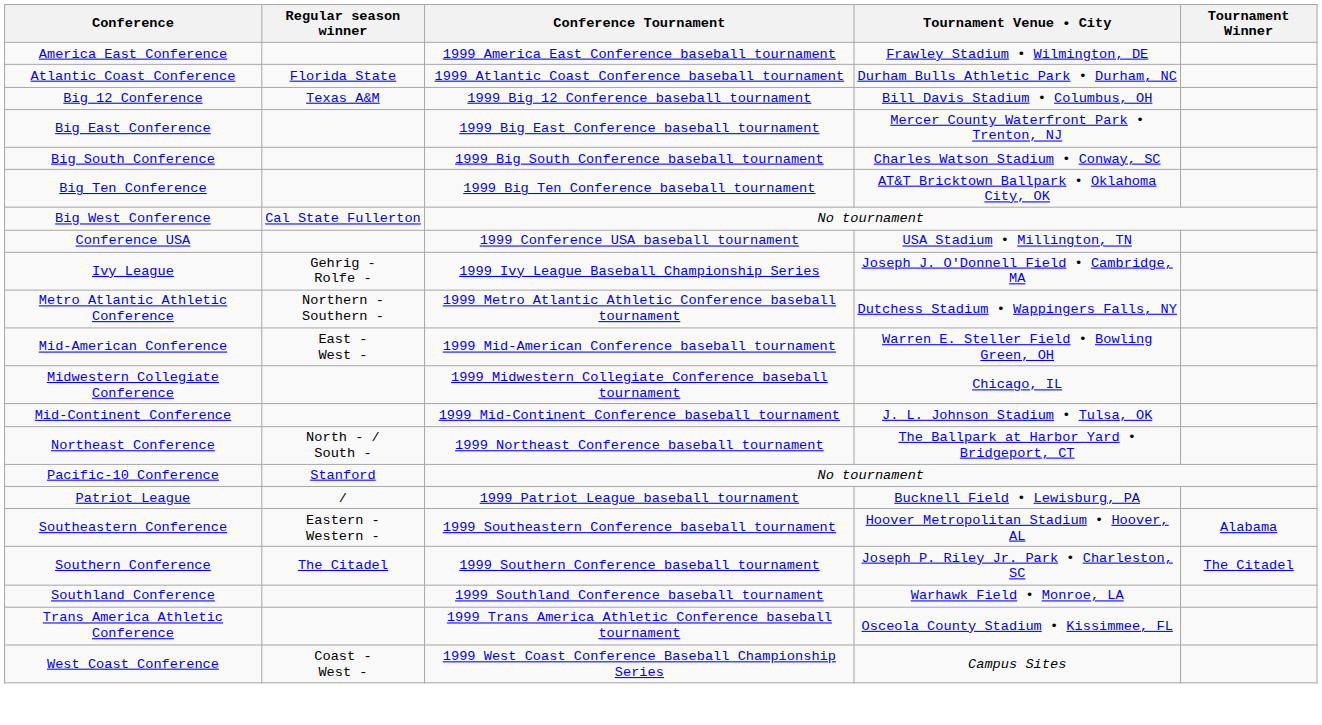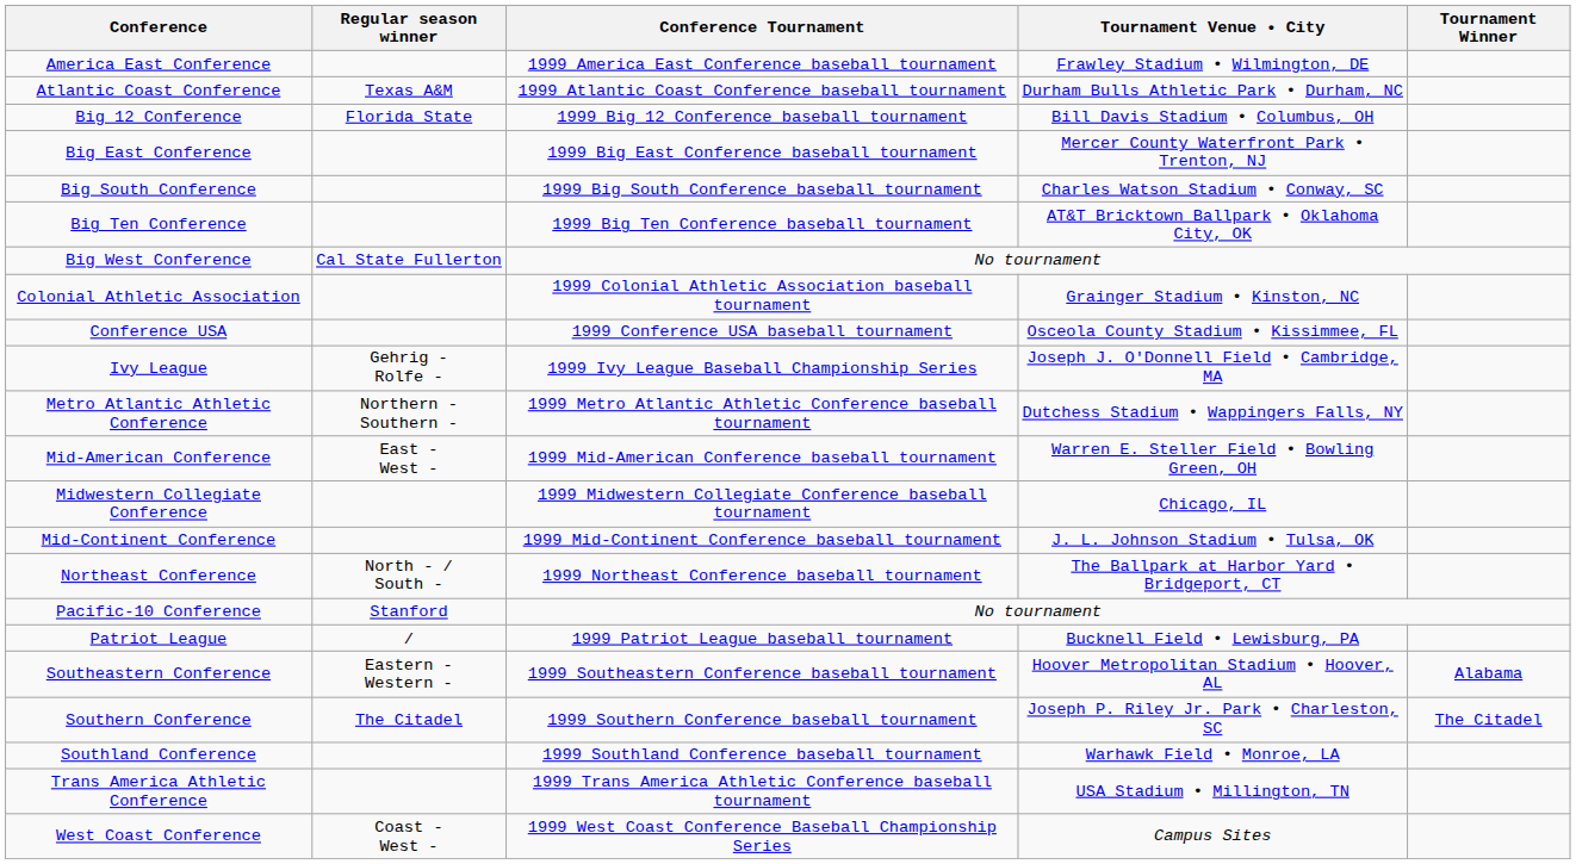 <table class="wikitable" style="text-align:center;">
 <tr>
 <th>Conference</th>
 <th>Regular season winner</th>
 <th>Conference Tournament</th>
 <th>Tournament Venue • City</th>
 <th>Tournament Winner</th>
 </tr>
 <tr>
 <td><a href='#'>America East Conference</a></td>
 <td></td>
 <td><a href='#'>1999 America East Conference baseball tournament</a></td>
 <td><a href='#'>Frawley Stadium</a> • <a href='#'>Wilmington, DE</a></td>
 <td></td>
 </tr>
 <tr>
 <td><a href='#'>Atlantic Coast Conference</a></td>
-<td><a href='#'>Florida State</a></td>
+<td><a href='#'>Texas A&M</a></td>
 <td><a href='#'>1999 Atlantic Coast Conference baseball tournament</a></td>
 <td><a href='#'>Durham Bulls Athletic Park</a> • <a href='#'>Durham, NC</a></td>
 <td></td>
 </tr>
 <tr>
 <td><a href='#'>Big 12 Conference</a></td>
-<td><a href='#'>Texas A&M</a></td>
+<td><a href='#'>Florida State</a></td>
 <td><a href='#'>1999 Big 12 Conference baseball tournament</a></td>
 <td><a href='#'>Bill Davis Stadium</a> • <a href='#'>Columbus, OH</a></td>
 <td></td>
 </tr>
 <tr>
 <td><a href='#'>Big East Conference</a></td>
 <td></td>
 <td><a href='#'>1999 Big East Conference baseball tournament</a></td>
 <td><a href='#'>Mercer County Waterfront Park</a> • <a href='#'>Trenton, NJ</a></td>
 <td></td>
 </tr>
 <tr>
 <td><a href='#'>Big South Conference</a></td>
 <td></td>
 <td><a href='#'>1999 Big South Conference baseball tournament</a></td>
 <td><a href='#'>Charles Watson Stadium</a> • <a href='#'>Conway, SC</a></td>
 <td></td>
 </tr>
 <tr>
 <td><a href='#'>Big Ten Conference</a></td>
 <td></td>
 <td><a href='#'>1999 Big Ten Conference baseball tournament</a></td>
 <td><a href='#'>AT&T Bricktown Ballpark</a> • <a href='#'>Oklahoma City, OK</a></td>
 <td></td>
 </tr>
 <tr>
 <td><a href='#'>Big West Conference</a></td>
 <td><a href='#'>Cal State Fullerton</a></td>
 <td colspan=3><em>No tournament</em></td>
 </tr>
 <tr>
+<td><a href='#'>Colonial Athletic Association</a></td>
+<td></td>
+<td><a href='#'>1999 Colonial Athletic Association baseball tournament</a></td>
+<td><a href='#'>Grainger Stadium</a> • <a href='#'>Kinston, NC</a></td>
+<td></td>
+</tr>
+<tr>
 <td><a href='#'>Conference USA</a></td>
 <td></td>
 <td><a href='#'>1999 Conference USA baseball tournament</a></td>
-<td><a href='#'>USA Stadium</a> • <a href='#'>Millington, TN</a></td>
+<td><a href='#'>Osceola County Stadium</a> • <a href='#'>Kissimmee, FL</a></td>
 <td></td>
 </tr>
 <tr>
 <td><a href='#'>Ivy League</a></td>
 <td>Gehrig - <br>Rolfe - </td>
 <td><a href='#'>1999 Ivy League Baseball Championship Series</a></td>
 <td><a href='#'>Joseph J. O'Donnell Field</a> • <a href='#'>Cambridge, MA</a></td>
 <td></td>
 </tr>
 <tr>
 <td><a href='#'>Metro Atlantic Athletic Conference</a></td>
 <td>Northern - <br>Southern - </td>
 <td><a href='#'>1999 Metro Atlantic Athletic Conference baseball tournament</a></td>
 <td><a href='#'>Dutchess Stadium</a> • <a href='#'>Wappingers Falls, NY</a></td>
 <td></td>
 </tr>
 <tr>
 <td><a href='#'>Mid-American Conference</a></td>
 <td>East - <br>West - </td>
 <td><a href='#'>1999 Mid-American Conference baseball tournament</a></td>
 <td><a href='#'>Warren E. Steller Field</a> • <a href='#'>Bowling Green, OH</a></td>
 <td></td>
 </tr>
 <tr>
 <td><a href='#'>Midwestern Collegiate Conference</a></td>
 <td></td>
 <td><a href='#'>1999 Midwestern Collegiate Conference baseball tournament</a></td>
 <td><a href='#'>Chicago, IL</a></td>
 <td></td>
 </tr>
 <tr>
 <td><a href='#'>Mid-Continent Conference</a></td>
 <td></td>
 <td><a href='#'>1999 Mid-Continent Conference baseball tournament</a></td>
 <td><a href='#'>J. L. Johnson Stadium</a> • <a href='#'>Tulsa, OK</a></td>
 <td></td>
 </tr>
 <tr>
 <td><a href='#'>Northeast Conference</a></td>
 <td>North - /<br>South - </td>
 <td><a href='#'>1999 Northeast Conference baseball tournament</a></td>
 <td><a href='#'>The Ballpark at Harbor Yard</a> • <a href='#'>Bridgeport, CT</a></td>
 <td></td>
 </tr>
 <tr>
 <td><a href='#'>Pacific-10 Conference</a></td>
 <td><a href='#'>Stanford</a></td>
 <td colspan=3><em>No tournament</em></td>
 </tr>
 <tr>
 <td><a href='#'>Patriot League</a></td>
 <td>/</td>
 <td><a href='#'>1999 Patriot League baseball tournament</a></td>
 <td><a href='#'>Bucknell Field</a> • <a href='#'>Lewisburg, PA</a></td>
 <td></td>
 </tr>
 <tr>
 <td><a href='#'>Southeastern Conference</a></td>
 <td>Eastern - <br>Western - </td>
 <td><a href='#'>1999 Southeastern Conference baseball tournament</a></td>
 <td><a href='#'>Hoover Metropolitan Stadium</a> • <a href='#'>Hoover, AL</a></td>
 <td><a href='#'>Alabama</a></td>
 </tr>
 <tr>
 <td><a href='#'>Southern Conference</a></td>
 <td><a href='#'>The Citadel</a></td>
 <td><a href='#'>1999 Southern Conference baseball tournament</a></td>
 <td><a href='#'>Joseph P. Riley Jr. Park</a> • <a href='#'>Charleston, SC</a></td>
 <td><a href='#'>The Citadel</a></td>
 </tr>
 <tr>
 <td><a href='#'>Southland Conference</a></td>
 <td></td>
 <td><a href='#'>1999 Southland Conference baseball tournament</a></td>
 <td><a href='#'>Warhawk Field</a> • <a href='#'>Monroe, LA</a></td>
 <td></td>
 </tr>
 <tr>
 <td><a href='#'>Trans America Athletic Conference</a></td>
 <td></td>
 <td><a href='#'>1999 Trans America Athletic Conference baseball tournament</a></td>
-<td><a href='#'>Osceola County Stadium</a> • <a href='#'>Kissimmee, FL</a></td>
+<td><a href='#'>USA Stadium</a> • <a href='#'>Millington, TN</a></td>
 <td></td>
 </tr>
 <tr>
 <td><a href='#'>West Coast Conference</a></td>
 <td>Coast - <br>West - </td>
 <td><a href='#'>1999 West Coast Conference Baseball Championship Series</a></td>
 <td><em>Campus Sites</em></td>
 <td></td>
 </tr>
 </table>
